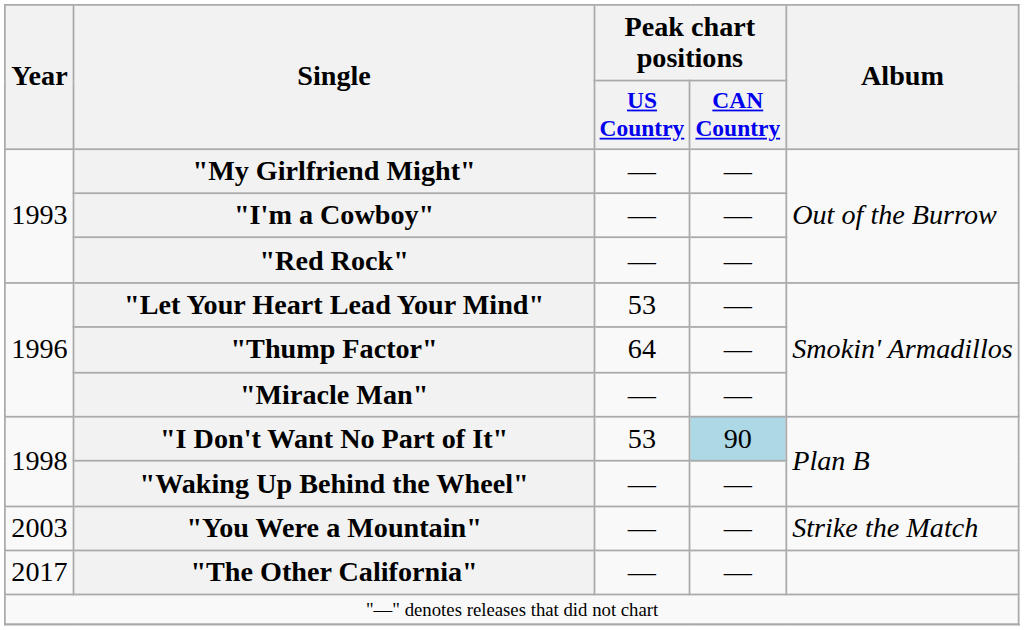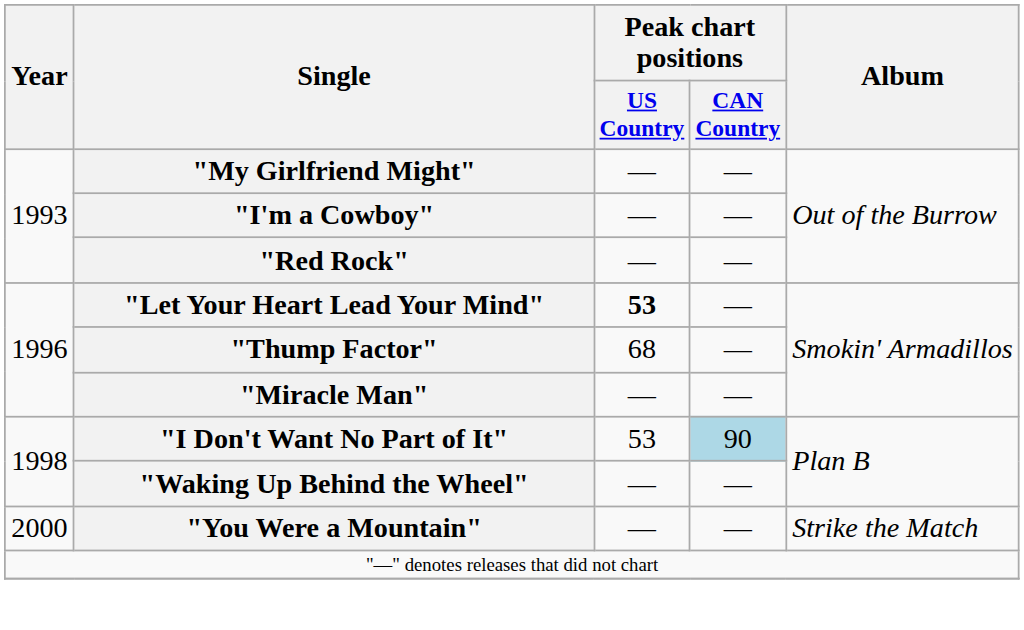 <table class="wikitable plainrowheaders" style="text-align:center;">
 <tr>
 <th rowspan="2">Year</th>
 <th rowspan="2" style="width:18em;">Single</th>
 <th colspan="2">Peak chart<br>positions</th>
 <th rowspan="2">Album</th>
 </tr>
 <tr style="font-size:smaller;">
 <th width="45"><a href='#'>US Country</a></th>
 <th width="45"><a href='#'>CAN Country</a></th>
 </tr>
 <tr>
 <td rowspan=3>1993</td>
 <th scope="row">"My Girlfriend Might"</th>
 <td>—</td>
 <td>—</td>
 <td align="left" rowspan="3"><em>Out of the Burrow</em></td>
 </tr>
 <tr>
 <th scope="row">"I'm a Cowboy"</th>
 <td>—</td>
 <td>—</td>
 </tr>
 <tr>
 <th scope="row">"Red Rock"</th>
 <td>—</td>
 <td>—</td>
 </tr>
 <tr>
 <td rowspan="3">1996</td>
 <th scope="row">"Let Your Heart Lead Your Mind"</th>
-<td>53</td>
+<td><strong>53</strong></td>
 <td>—</td>
 <td align="left" rowspan="3"><em>Smokin' Armadillos</em></td>
 </tr>
 <tr>
 <th scope="row">"Thump Factor"</th>
-<td>64</td>
+<td>68</td>
 <td>—</td>
 </tr>
 <tr>
 <th scope="row">"Miracle Man"</th>
 <td>—</td>
 <td>—</td>
 </tr>
 <tr>
 <td rowspan="2">1998</td>
 <th scope="row">"I Don't Want No Part of It"</th>
 <td>53</td>
 <td style="background: lightblue;">90</td>
 <td align="left" rowspan="2"><em>Plan B</em></td>
 </tr>
 <tr>
 <th scope="row">"Waking Up Behind the Wheel"</th>
 <td>—</td>
 <td>—</td>
 </tr>
 <tr>
-<td>2003</td>
+<td>2000</td>
 <th scope="row">"You Were a Mountain"</th>
 <td>—</td>
 <td>—</td>
 <td align="left"><em>Strike the Match</em></td>
-</tr>
-<tr>
-<td>2017</td>
-<th scope="row">"The Other California"</th>
-<td>—</td>
-<td>—</td>
-<td></td>
 </tr>
 <tr>
 <td colspan="5" style="font-size:8pt">"—" denotes releases that did not chart</td>
 </tr>
 <tr>
 </tr>
 </table>
